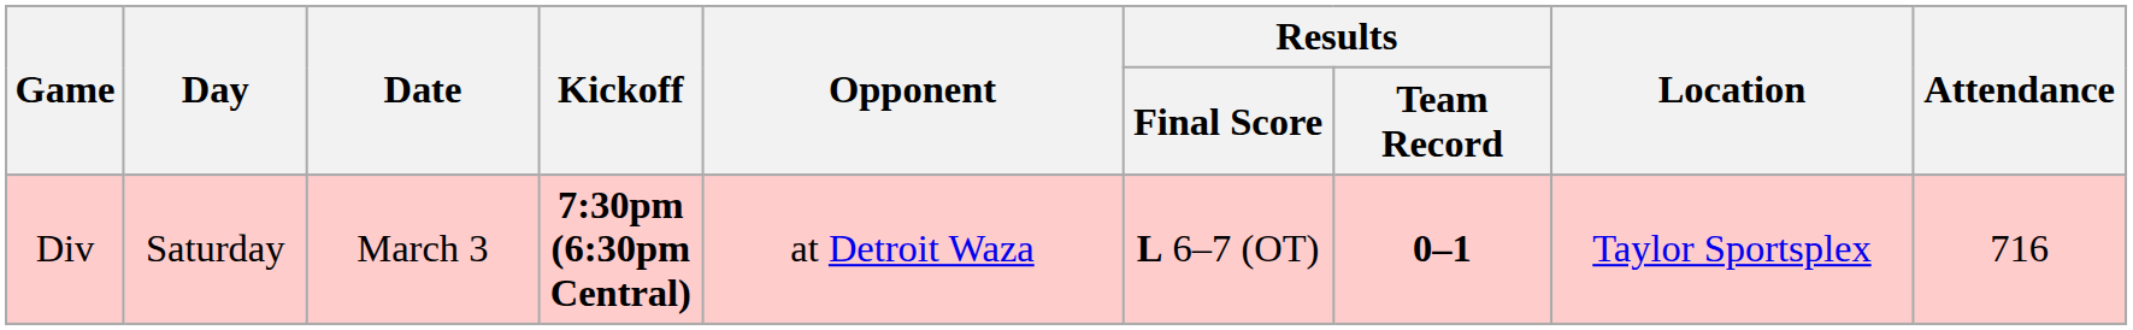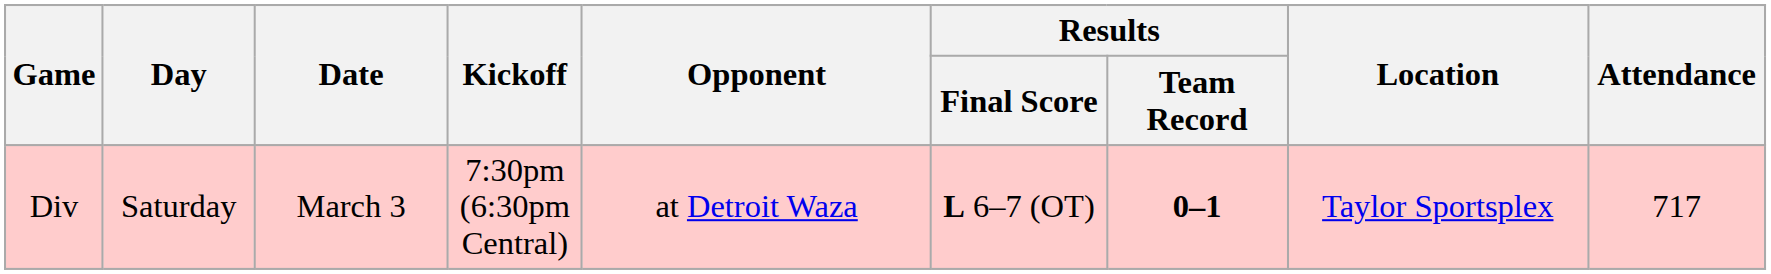 <table class="wikitable">
 <tr>
 <th rowspan="2" width="40">Game</th>
 <th rowspan="2" width="70">Day</th>
 <th rowspan="2" width="100">Date</th>
 <th rowspan="2" width="60">Kickoff</th>
 <th rowspan="2" width="190">Opponent</th>
 <th colspan="2" width="180">Results</th>
 <th rowspan="2" width="160">Location</th>
 <th rowspan="2" width="80">Attendance</th>
 </tr>
 <tr>
 <th width="90">Final Score</th>
 <th width="90">Team Record</th>
 </tr>
 <tr align="center" bgcolor="#FFCCCC">
 <td align="center">Div</td>
 <td align="center">Saturday</td>
 <td align="center">March 3</td>
-<td align="center"><strong>7:30pm<br>(6:30pm Central)</strong></td>
+<td align="center">7:30pm<br>(6:30pm Central)</td>
 <td align="center">at <a href='#'>Detroit Waza</a></td>
 <td align="center"><strong>L</strong> 6–7 (OT)</td>
 <td align="center"><strong>0–1</strong></td>
 <td align="center"><a href='#'>Taylor Sportsplex</a></td>
-<td align="center">716</td>
+<td align="center">717</td>
 </tr>
 </table>
